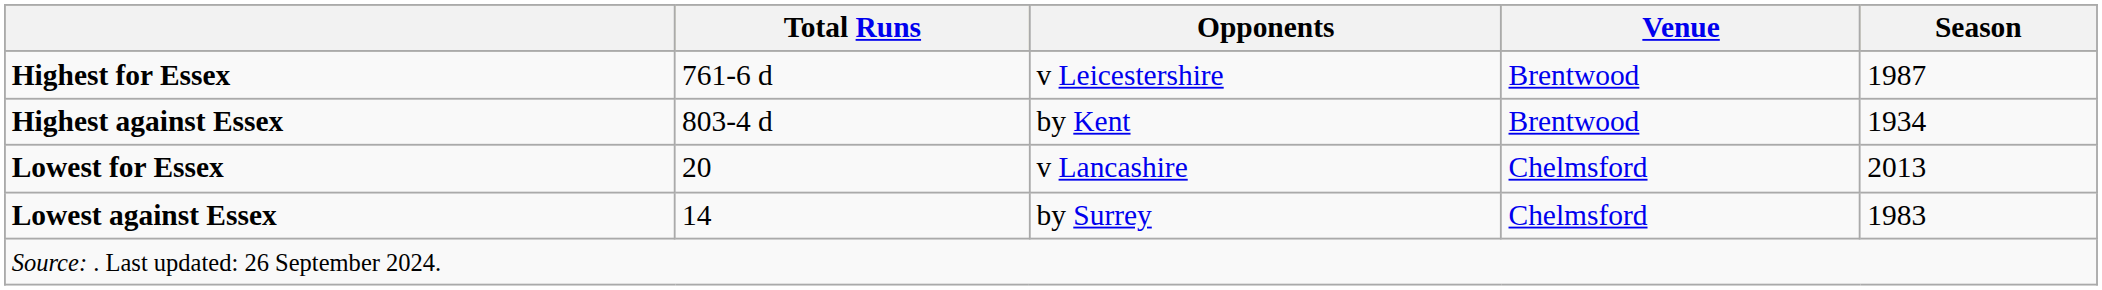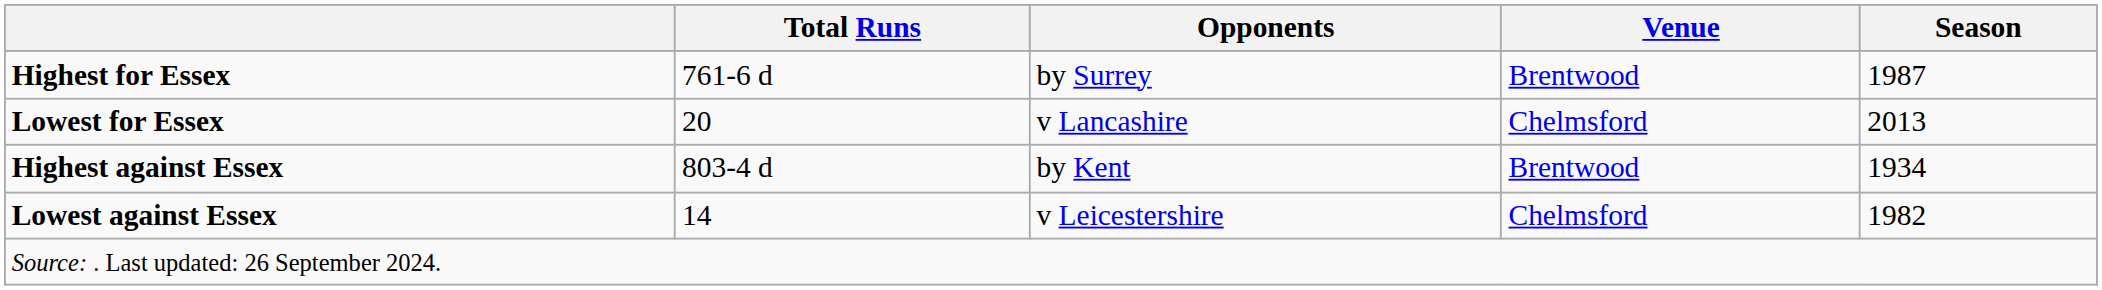 <table class="wikitable" width=90%>
 <tr bgcolor=#bdb76b>
 <th></th>
 <th>Total <a href='#'>Runs</a></th>
 <th>Opponents</th>
 <th><a href='#'>Venue</a></th>
 <th>Season</th>
 </tr>
 <tr>
 <td><strong>Highest for Essex</strong></td>
 <td>761-6 d</td>
-<td>v <a href='#'>Leicestershire</a></td>
+<td>by <a href='#'>Surrey</a></td>
 <td><a href='#'>Brentwood</a></td>
 <td>1987</td>
+</tr>
+<tr>
+<td><strong>Lowest for Essex</strong></td>
+<td>20</td>
+<td>v <a href='#'>Lancashire</a></td>
+<td><a href='#'>Chelmsford</a></td>
+<td>2013</td>
 </tr>
 <tr>
 <td><strong>Highest against Essex</strong></td>
 <td>803-4 d</td>
 <td>by <a href='#'>Kent</a></td>
 <td><a href='#'>Brentwood</a></td>
 <td>1934</td>
 </tr>
 <tr>
-<td><strong>Lowest for Essex</strong></td>
-<td>20</td>
-<td>v <a href='#'>Lancashire</a></td>
-<td><a href='#'>Chelmsford</a></td>
-<td>2013</td>
-</tr>
-<tr>
 <td><strong>Lowest against Essex</strong></td>
 <td>14</td>
-<td>by <a href='#'>Surrey</a></td>
+<td>v <a href='#'>Leicestershire</a></td>
 <td><a href='#'>Chelmsford</a></td>
-<td>1983</td>
+<td>1982</td>
 </tr>
 <tr>
 <td colspan=5><small><em>Source: </em>. Last updated: 26 September 2024.</small></td>
 </tr>
 </table>
